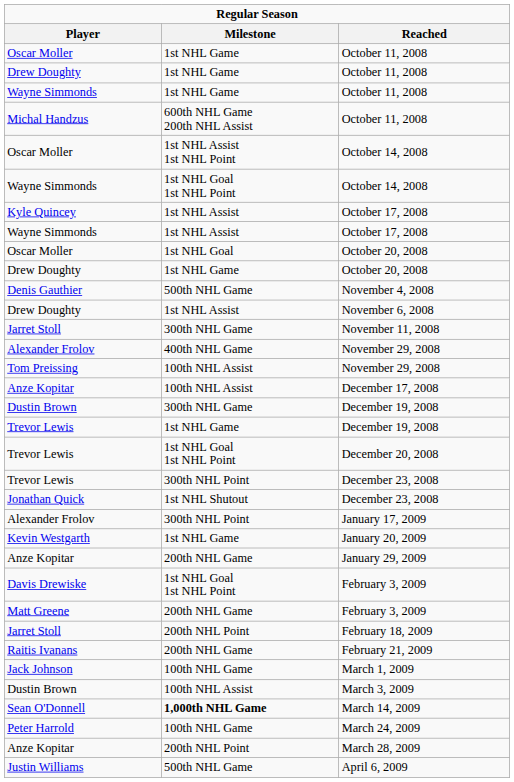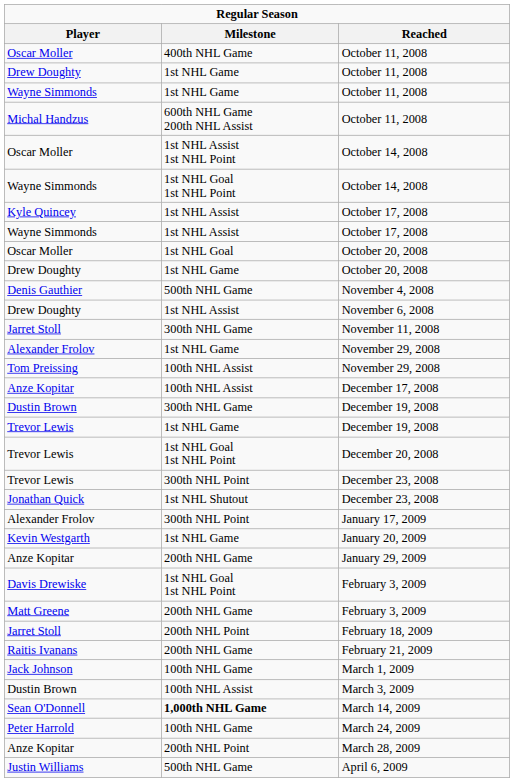 <table class="wikitable" style="width:52%;">
 <tr>
 <td colspan="10" style="text-align:center;"><strong>Regular Season</strong></td>
 </tr>
 <tr>
 <th>Player</th>
 <th>Milestone</th>
 <th>Reached</th>
 </tr>
 <tr>
 <td><a href='#'>Oscar Moller</a></td>
-<td>1st NHL Game</td>
+<td>400th NHL Game</td>
 <td>October 11, 2008</td>
 </tr>
 <tr>
 <td><a href='#'>Drew Doughty</a></td>
 <td>1st NHL Game</td>
 <td>October 11, 2008</td>
 </tr>
 <tr>
 <td><a href='#'>Wayne Simmonds</a></td>
 <td>1st NHL Game</td>
 <td>October 11, 2008</td>
 </tr>
 <tr>
 <td><a href='#'>Michal Handzus</a></td>
 <td>600th NHL Game<br>200th NHL Assist</td>
 <td>October 11, 2008</td>
 </tr>
 <tr>
 <td>Oscar Moller</td>
 <td>1st NHL Assist<br>1st NHL Point</td>
 <td>October 14, 2008</td>
 </tr>
 <tr>
 <td>Wayne Simmonds</td>
 <td>1st NHL Goal<br>1st NHL Point</td>
 <td>October 14, 2008</td>
 </tr>
 <tr>
 <td><a href='#'>Kyle Quincey</a></td>
 <td>1st NHL Assist</td>
 <td>October 17, 2008</td>
 </tr>
 <tr>
 <td>Wayne Simmonds</td>
 <td>1st NHL Assist</td>
 <td>October 17, 2008</td>
 </tr>
 <tr>
 <td>Oscar Moller</td>
 <td>1st NHL Goal</td>
 <td>October 20, 2008</td>
 </tr>
 <tr>
 <td>Drew Doughty</td>
 <td>1st NHL Game</td>
 <td>October 20, 2008</td>
 </tr>
 <tr>
 <td><a href='#'>Denis Gauthier</a></td>
 <td>500th NHL Game</td>
 <td>November 4, 2008</td>
 </tr>
 <tr>
 <td>Drew Doughty</td>
 <td>1st NHL Assist</td>
 <td>November 6, 2008</td>
 </tr>
 <tr>
 <td><a href='#'>Jarret Stoll</a></td>
 <td>300th NHL Game</td>
 <td>November 11, 2008</td>
 </tr>
 <tr>
 <td><a href='#'>Alexander Frolov</a></td>
-<td>400th NHL Game</td>
+<td>1st NHL Game</td>
 <td>November 29, 2008</td>
 </tr>
 <tr>
 <td><a href='#'>Tom Preissing</a></td>
 <td>100th NHL Assist</td>
 <td>November 29, 2008</td>
 </tr>
 <tr>
 <td><a href='#'>Anze Kopitar</a></td>
 <td>100th NHL Assist</td>
 <td>December 17, 2008</td>
 </tr>
 <tr>
 <td><a href='#'>Dustin Brown</a></td>
 <td>300th NHL Game</td>
 <td>December 19, 2008</td>
 </tr>
 <tr>
 <td><a href='#'>Trevor Lewis</a></td>
 <td>1st NHL Game</td>
 <td>December 19, 2008</td>
 </tr>
 <tr>
 <td>Trevor Lewis</td>
 <td>1st NHL Goal<br>1st NHL Point</td>
 <td>December 20, 2008</td>
 </tr>
 <tr>
 <td>Trevor Lewis</td>
 <td>300th NHL Point</td>
 <td>December 23, 2008</td>
 </tr>
 <tr>
 <td><a href='#'>Jonathan Quick</a></td>
 <td>1st NHL Shutout</td>
 <td>December 23, 2008</td>
 </tr>
 <tr>
 <td>Alexander Frolov</td>
 <td>300th NHL Point</td>
 <td>January 17, 2009</td>
 </tr>
 <tr>
 <td><a href='#'>Kevin Westgarth</a></td>
 <td>1st NHL Game</td>
 <td>January 20, 2009</td>
 </tr>
 <tr>
 <td>Anze Kopitar</td>
 <td>200th NHL Game</td>
 <td>January 29, 2009</td>
 </tr>
 <tr>
 <td><a href='#'>Davis Drewiske</a></td>
 <td>1st NHL Goal<br>1st NHL Point</td>
 <td>February 3, 2009</td>
 </tr>
 <tr>
 <td><a href='#'>Matt Greene</a></td>
 <td>200th NHL Game</td>
 <td>February 3, 2009</td>
 </tr>
 <tr>
 <td><a href='#'>Jarret Stoll</a></td>
 <td>200th NHL Point</td>
 <td>February 18, 2009</td>
 </tr>
 <tr>
 <td><a href='#'>Raitis Ivanans</a></td>
 <td>200th NHL Game</td>
 <td>February 21, 2009</td>
 </tr>
 <tr>
 <td><a href='#'>Jack Johnson</a></td>
 <td>100th NHL Game</td>
 <td>March 1, 2009</td>
 </tr>
 <tr>
 <td>Dustin Brown</td>
 <td>100th NHL Assist</td>
 <td>March 3, 2009</td>
 </tr>
 <tr>
 <td><a href='#'>Sean O'Donnell</a></td>
 <td><strong>1,000th NHL Game</strong></td>
 <td>March 14, 2009</td>
 </tr>
 <tr>
 <td><a href='#'>Peter Harrold</a></td>
 <td>100th NHL Game</td>
 <td>March 24, 2009</td>
 </tr>
 <tr>
 <td>Anze Kopitar</td>
 <td>200th NHL Point</td>
 <td>March 28, 2009</td>
 </tr>
 <tr>
 <td><a href='#'>Justin Williams</a></td>
 <td>500th NHL Game</td>
 <td>April 6, 2009</td>
 </tr>
 </table>
